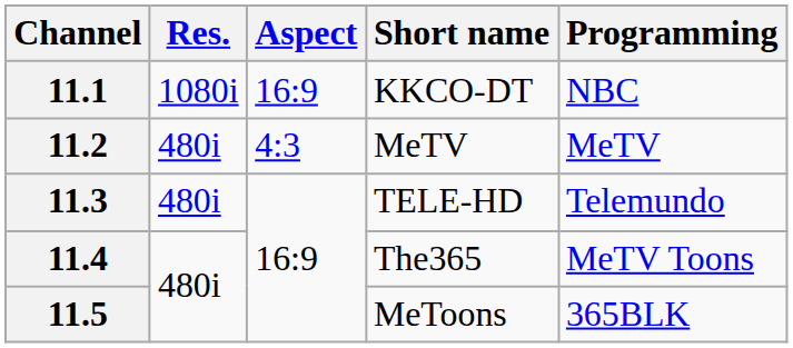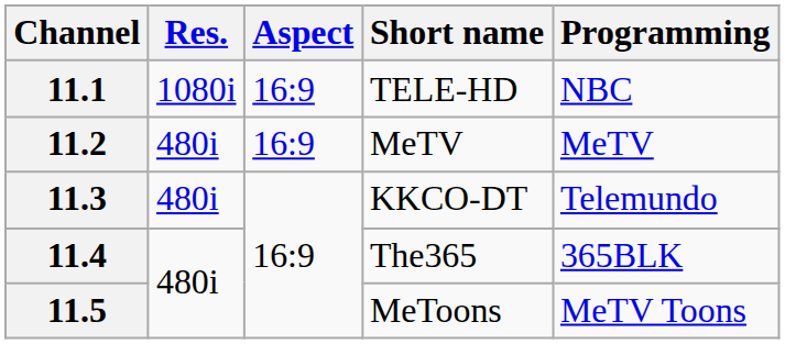 <table class="wikitable">
 <tr>
 <th scope = "col">Channel</th>
 <th scope = "col"><a href='#'>Res.</a></th>
 <th scope = "col"><a href='#'>Aspect</a></th>
 <th scope = "col">Short name</th>
 <th scope = "col">Programming</th>
 </tr>
 <tr>
 <th scope = "row">11.1</th>
 <td><a href='#'>1080i</a></td>
 <td><a href='#'>16:9</a></td>
-<td>KKCO-DT</td>
+<td>TELE-HD</td>
 <td><a href='#'>NBC</a></td>
 </tr>
 <tr>
 <th scope = "row">11.2</th>
 <td><a href='#'>480i</a></td>
-<td><a href='#'>4:3</a></td>
+<td><a href='#'>16:9</a></td>
 <td>MeTV</td>
 <td><a href='#'>MeTV</a></td>
 </tr>
 <tr>
 <th scope = "row">11.3</th>
 <td><a href='#'>480i</a></td>
 <td rowspan=3>16:9</td>
-<td>TELE-HD</td>
+<td>KKCO-DT</td>
 <td><a href='#'>Telemundo</a></td>
 </tr>
 <tr>
 <th scope = "row">11.4</th>
 <td rowspan=2>480i</td>
 <td>The365</td>
-<td><a href='#'>MeTV Toons</a></td>
+<td><a href='#'>365BLK</a></td>
 </tr>
 <tr>
 <th scope = "row">11.5</th>
 <td>MeToons</td>
-<td><a href='#'>365BLK</a></td>
+<td><a href='#'>MeTV Toons</a></td>
 </tr>
 </table>
